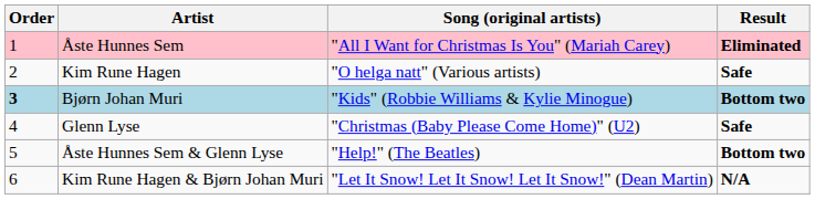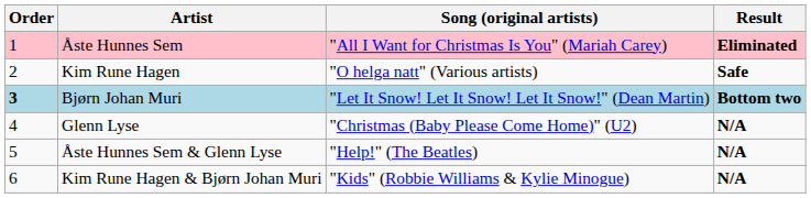 <table class=wikitable>
 <tr>
 <th>Order</th>
 <th>Artist</th>
 <th>Song (original artists)</th>
 <th>Result</th>
 </tr>
 <tr style="background:pink;">
 <td>1</td>
 <td>Åste Hunnes Sem</td>
 <td>"<a href='#'>All I Want for Christmas Is You</a>" (<a href='#'>Mariah Carey</a>)</td>
 <td><strong>Eliminated</strong></td>
 </tr>
 <tr>
 <td>2</td>
 <td>Kim Rune Hagen</td>
 <td>"<a href='#'>O helga natt</a>" (Various artists)</td>
 <td><strong>Safe</strong></td>
 </tr>
 <tr style="background:lightblue;">
 <td><strong>3</strong></td>
 <td>Bjørn Johan Muri</td>
-<td>"<a href='#'>Kids</a>" (<a href='#'>Robbie Williams</a> & <a href='#'>Kylie Minogue</a>)</td>
+<td>"<a href='#'>Let It Snow! Let It Snow! Let It Snow!</a>" (<a href='#'>Dean Martin</a>)</td>
 <td><strong>Bottom two</strong></td>
 </tr>
 <tr>
 <td>4</td>
 <td>Glenn Lyse</td>
 <td>"<a href='#'>Christmas (Baby Please Come Home)</a>" (<a href='#'>U2</a>)</td>
-<td><strong>Safe</strong></td>
+<td><strong>N/A</strong></td>
 </tr>
 <tr>
 <td>5</td>
 <td>Åste Hunnes Sem & Glenn Lyse</td>
 <td>"<a href='#'>Help!</a>" (<a href='#'>The Beatles</a>)</td>
-<td><strong>Bottom two</strong></td>
+<td><strong>N/A</strong></td>
 </tr>
 <tr>
 <td>6</td>
 <td>Kim Rune Hagen & Bjørn Johan Muri</td>
-<td>"<a href='#'>Let It Snow! Let It Snow! Let It Snow!</a>" (<a href='#'>Dean Martin</a>)</td>
+<td>"<a href='#'>Kids</a>" (<a href='#'>Robbie Williams</a> & <a href='#'>Kylie Minogue</a>)</td>
 <td><strong>N/A</strong></td>
 </tr>
 </table>
